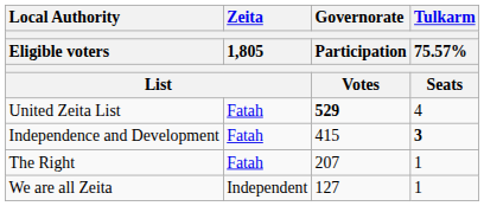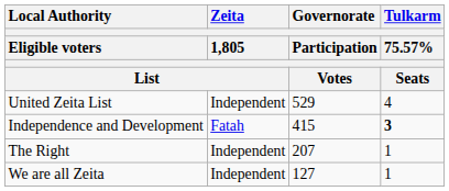 <table class="wikitable">
 <tr>
 <th style="text-align:left;">Local Authority</th>
 <th style="text-align:left;"><a href='#'>Zeita</a></th>
 <th style="text-align:left;">Governorate</th>
 <th style="text-align:left;"><a href='#'>Tulkarm</a></th>
 </tr>
 <tr>
 <th colspan=4></th>
 </tr>
 <tr>
 <th style="text-align:left;">Eligible voters</th>
 <th style="text-align:left;">1,805</th>
 <th style="text-align:left;">Participation</th>
 <th style="text-align:left;">75.57%</th>
 </tr>
 <tr>
 <th colspan=4></th>
 </tr>
 <tr>
 <th colspan=2>List</th>
 <th>Votes</th>
 <th>Seats</th>
 </tr>
 <tr>
 <td>United Zeita List</td>
-<td><a href='#'>Fatah</a></td>
-<td><strong>529</strong></td>
+<td>Independent</td>
+<td>529</td>
 <td>4</td>
 </tr>
 <tr>
 <td>Independence and Development</td>
 <td><a href='#'>Fatah</a></td>
 <td>415</td>
 <td><strong>3</strong></td>
 </tr>
 <tr>
 <td>The Right</td>
-<td><a href='#'>Fatah</a></td>
+<td>Independent</td>
 <td>207</td>
 <td>1</td>
 </tr>
 <tr>
 <td>We are all Zeita</td>
 <td>Independent</td>
 <td>127</td>
 <td>1</td>
 </tr>
 </table>
